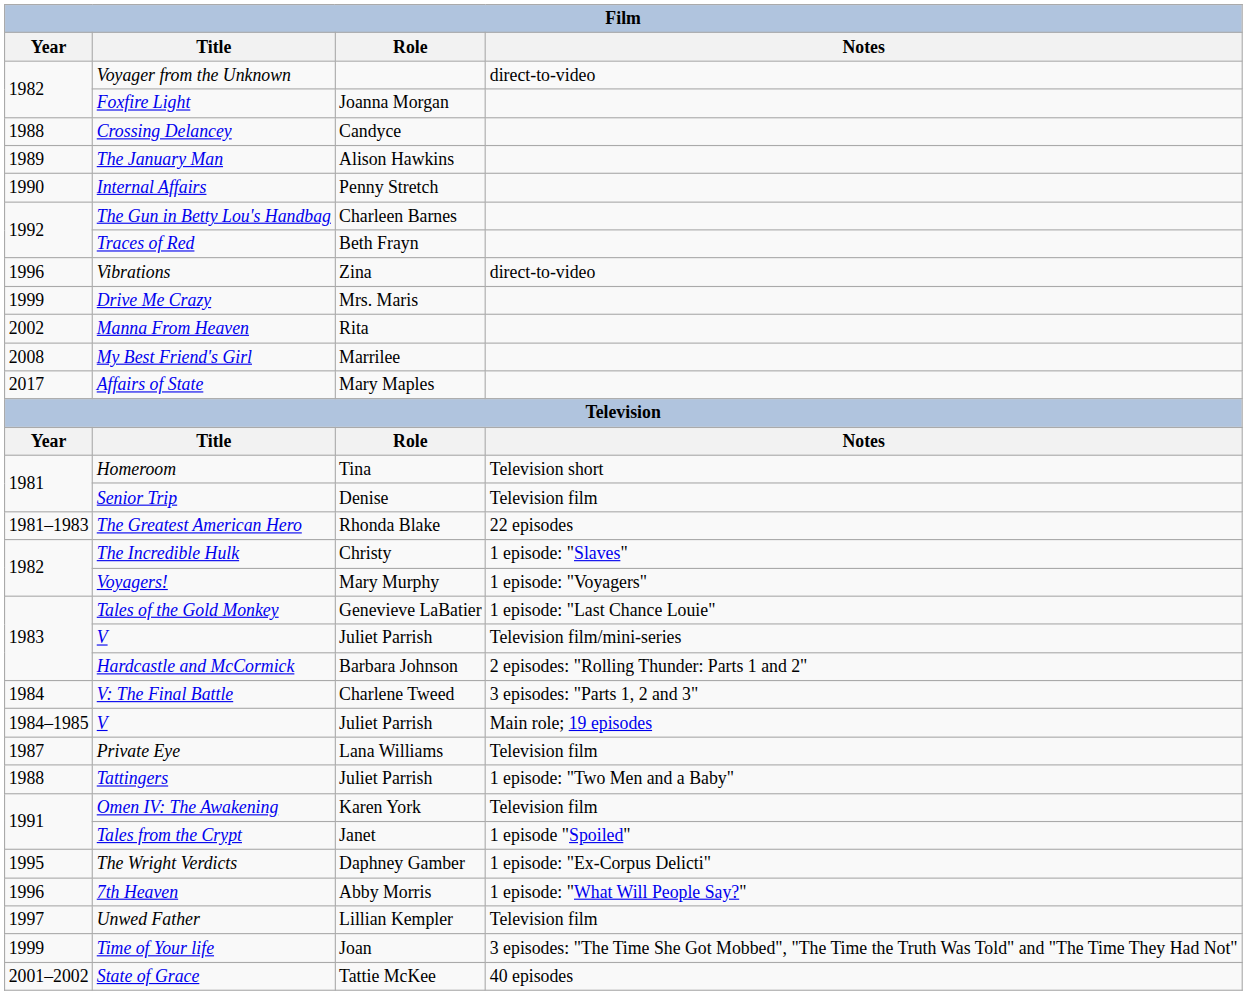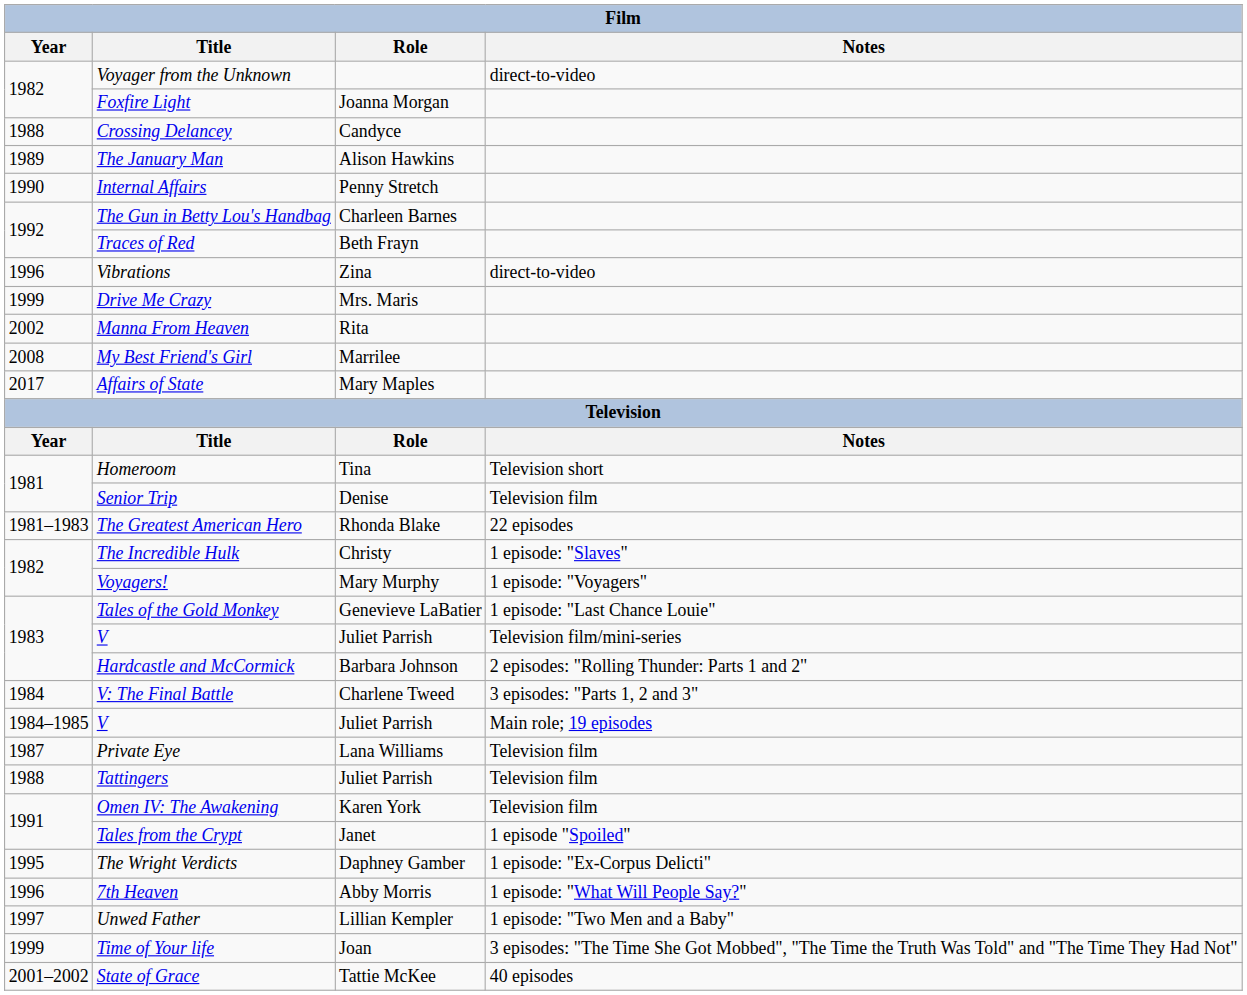 <table class="wikitable">
 <tr>
 <th colspan="4" style="background: LightSteelBlue;">Film</th>
 </tr>
 <tr>
 <th>Year</th>
 <th>Title</th>
 <th>Role</th>
 <th>Notes</th>
 </tr>
 <tr>
 <td rowspan="2">1982</td>
 <td><em>Voyager from the Unknown</em></td>
 <td></td>
 <td>direct-to-video</td>
 </tr>
 <tr>
 <td><em><a href='#'>Foxfire Light</a></em></td>
 <td>Joanna Morgan</td>
 <td></td>
 </tr>
 <tr>
 <td>1988</td>
 <td><em><a href='#'>Crossing Delancey</a></em></td>
 <td>Candyce</td>
 <td></td>
 </tr>
 <tr>
 <td>1989</td>
 <td><em><a href='#'>The January Man</a></em></td>
 <td>Alison Hawkins</td>
 <td></td>
 </tr>
 <tr>
 <td>1990</td>
 <td><em><a href='#'>Internal Affairs</a></em></td>
 <td>Penny Stretch</td>
 <td></td>
 </tr>
 <tr>
 <td rowspan="2">1992</td>
 <td><em><a href='#'>The Gun in Betty Lou's Handbag</a></em></td>
 <td>Charleen Barnes</td>
 <td></td>
 </tr>
 <tr>
 <td><em><a href='#'>Traces of Red</a></em></td>
 <td>Beth Frayn</td>
 <td></td>
 </tr>
 <tr>
 <td>1996</td>
 <td><em>Vibrations</em></td>
 <td>Zina</td>
 <td>direct-to-video</td>
 </tr>
 <tr>
 <td>1999</td>
 <td><em><a href='#'>Drive Me Crazy</a></em></td>
 <td>Mrs. Maris</td>
 <td></td>
 </tr>
 <tr>
 <td>2002</td>
 <td><em><a href='#'>Manna From Heaven</a></em></td>
 <td>Rita</td>
 <td></td>
 </tr>
 <tr>
 <td>2008</td>
 <td><em><a href='#'>My Best Friend's Girl</a></em></td>
 <td>Marrilee</td>
 <td></td>
 </tr>
 <tr>
 <td>2017</td>
 <td><em><a href='#'>Affairs of State</a></em></td>
 <td>Mary Maples</td>
 <td></td>
 </tr>
 <tr>
 <th colspan="4" style="background: LightSteelBlue;">Television</th>
 </tr>
 <tr>
 <th>Year</th>
 <th>Title</th>
 <th>Role</th>
 <th>Notes</th>
 </tr>
 <tr>
 <td rowspan="2">1981</td>
 <td><em>Homeroom</em></td>
 <td>Tina</td>
 <td>Television short</td>
 </tr>
 <tr>
 <td><em><a href='#'>Senior Trip</a></em></td>
 <td>Denise</td>
 <td>Television film</td>
 </tr>
 <tr>
 <td>1981–1983</td>
 <td><em><a href='#'>The Greatest American Hero</a></em></td>
 <td>Rhonda Blake</td>
 <td>22 episodes</td>
 </tr>
 <tr>
 <td rowspan="2">1982</td>
 <td><em><a href='#'>The Incredible Hulk</a></em></td>
 <td>Christy</td>
 <td>1 episode: "<a href='#'>Slaves</a>"</td>
 </tr>
 <tr>
 <td><em><a href='#'>Voyagers!</a></em></td>
 <td>Mary Murphy</td>
 <td>1 episode: "Voyagers"</td>
 </tr>
 <tr>
 <td rowspan="3">1983</td>
 <td><em><a href='#'>Tales of the Gold Monkey</a></em></td>
 <td>Genevieve LaBatier</td>
 <td>1 episode: "Last Chance Louie"</td>
 </tr>
 <tr>
 <td><em><a href='#'>V</a></em></td>
 <td>Juliet Parrish</td>
 <td>Television film/mini-series</td>
 </tr>
 <tr>
 <td><em><a href='#'>Hardcastle and McCormick</a></em></td>
 <td>Barbara Johnson</td>
 <td>2 episodes: "Rolling Thunder: Parts 1 and 2"</td>
 </tr>
 <tr>
 <td>1984</td>
 <td><em><a href='#'>V: The Final Battle</a></em></td>
 <td>Charlene Tweed</td>
 <td>3 episodes: "Parts 1, 2 and 3"</td>
 </tr>
 <tr>
 <td>1984–1985</td>
 <td><em><a href='#'>V</a></em></td>
 <td>Juliet Parrish</td>
 <td>Main role; <a href='#'>19 episodes</a></td>
 </tr>
 <tr>
 <td>1987</td>
 <td><em>Private Eye</em></td>
 <td>Lana Williams</td>
 <td>Television film</td>
 </tr>
 <tr>
 <td>1988</td>
 <td><em><a href='#'>Tattingers</a></em></td>
 <td>Juliet Parrish</td>
-<td>1 episode: "Two Men and a Baby"</td>
+<td>Television film</td>
 </tr>
 <tr>
 <td rowspan="2">1991</td>
 <td><em><a href='#'>Omen IV: The Awakening</a></em></td>
 <td>Karen York</td>
 <td>Television film</td>
 </tr>
 <tr>
 <td><em><a href='#'>Tales from the Crypt</a></em></td>
 <td>Janet</td>
 <td>1 episode "<a href='#'>Spoiled</a>"</td>
 </tr>
 <tr>
 <td>1995</td>
 <td><em>The Wright Verdicts</em></td>
 <td>Daphney Gamber</td>
 <td>1 episode: "Ex-Corpus Delicti"</td>
 </tr>
 <tr>
 <td>1996</td>
 <td><em><a href='#'>7th Heaven</a></em></td>
 <td>Abby Morris</td>
 <td>1 episode: "<a href='#'>What Will People Say?</a>"</td>
 </tr>
 <tr>
 <td>1997</td>
 <td><em>Unwed Father</em></td>
 <td>Lillian Kempler</td>
-<td>Television film</td>
+<td>1 episode: "Two Men and a Baby"</td>
 </tr>
 <tr>
 <td>1999</td>
 <td><em><a href='#'>Time of Your life</a></em></td>
 <td>Joan</td>
 <td>3 episodes: "The Time She Got Mobbed", "The Time the Truth Was Told" and "The Time They Had Not"</td>
 </tr>
 <tr>
 <td>2001–2002</td>
 <td><em><a href='#'>State of Grace</a></em></td>
 <td>Tattie McKee</td>
 <td>40 episodes</td>
 </tr>
 </table>
